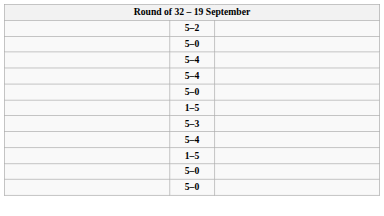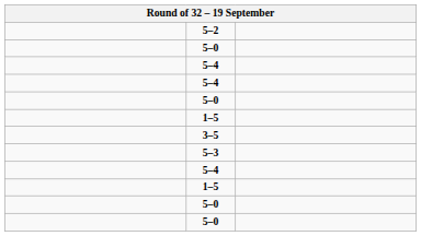 <table class="wikitable" style="text-align: center; font-size:90% ">
 <tr>
 <th colspan=3>Round of 32 – 19 September</th>
 </tr>
 <tr>
 <td align=left width="240"><strong></strong></td>
 <td align=center width="60"><strong>5–2</strong></td>
 <td align=left width="240"></td>
 </tr>
 <tr>
 <td align=left><strong></strong></td>
 <td align=center><strong>5–0</strong></td>
 <td align=left></td>
 </tr>
 <tr>
 <td align=left><strong></strong></td>
 <td align=center><strong>5–4</strong></td>
 <td align=left></td>
 </tr>
 <tr>
 <td align=left><strong></strong></td>
 <td align=center><strong>5–4</strong></td>
 <td align=left></td>
 </tr>
 <tr>
 <td align=left><strong></strong></td>
 <td align=center><strong>5–0</strong></td>
 <td align=left></td>
 </tr>
 <tr>
 <td align=left></td>
 <td align=center><strong>1–5</strong></td>
 <td align=left><strong></strong></td>
 </tr>
 <tr>
+<td align=left></td>
+<td align=center><strong>3–5</strong></td>
+<td align=left><strong></strong></td>
+</tr>
+<tr>
 <td align=left><strong></strong></td>
 <td align=center><strong>5–3</strong></td>
 <td align=left></td>
 </tr>
 <tr>
 <td align=left><strong></strong></td>
 <td align=center><strong>5–4</strong></td>
 <td align=left></td>
 </tr>
 <tr>
 <td align=left></td>
 <td align=center><strong>1–5</strong></td>
 <td align=left><strong></strong></td>
 </tr>
 <tr>
 <td align=left><strong></strong></td>
 <td align=center><strong>5–0</strong></td>
 <td align=left></td>
 </tr>
 <tr>
 <td align=left><strong></strong></td>
 <td align=center><strong>5–0</strong></td>
 <td align=left></td>
 </tr>
 </table>
